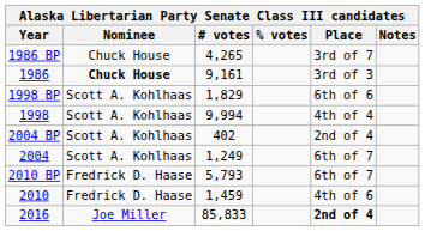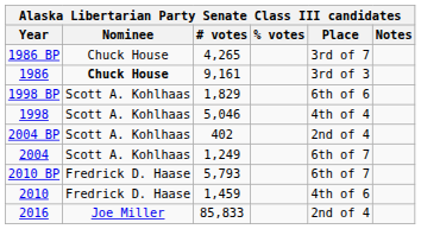 <table class=wikitable style="text-align:center;">
 <tr style="background:lightgrey;">
 <th colspan="9">Alaska Libertarian Party Senate Class III candidates</th>
 </tr>
 <tr style="background:lightgrey;">
 <th>Year</th>
 <th>Nominee</th>
 <th># votes</th>
 <th>% votes</th>
 <th>Place</th>
 <th>Notes</th>
 </tr>
 <tr>
 <td><a href='#'>1986 BP</a></td>
 <td>Chuck House</td>
 <td>4,265</td>
 <td></td>
 <td>3rd of 7</td>
 <td></td>
 </tr>
 <tr>
 <td><a href='#'>1986</a></td>
 <td><strong>Chuck House</strong></td>
 <td>9,161</td>
 <td></td>
 <td>3rd of 3</td>
 <td></td>
 </tr>
 <tr>
 <td><a href='#'>1998 BP</a></td>
 <td>Scott A. Kohlhaas</td>
 <td>1,829</td>
 <td></td>
 <td>6th of 6</td>
 <td></td>
 </tr>
 <tr>
 <td><a href='#'>1998</a></td>
 <td>Scott A. Kohlhaas</td>
-<td>9,994</td>
+<td>5,046</td>
 <td></td>
 <td>4th of 4</td>
 <td></td>
 </tr>
 <tr>
 <td><a href='#'>2004 BP</a></td>
 <td>Scott A. Kohlhaas</td>
 <td>402</td>
 <td></td>
 <td>2nd of 4</td>
 <td></td>
 </tr>
 <tr>
 <td><a href='#'>2004</a></td>
 <td>Scott A. Kohlhaas</td>
 <td>1,249</td>
 <td></td>
 <td>6th of 7</td>
 <td></td>
 </tr>
 <tr>
 <td><a href='#'>2010 BP</a></td>
 <td>Fredrick D. Haase</td>
 <td>5,793</td>
 <td></td>
 <td>6th of 7</td>
 <td></td>
 </tr>
 <tr>
 <td><a href='#'>2010</a></td>
 <td>Fredrick D. Haase</td>
 <td>1,459</td>
 <td></td>
 <td>4th of 6</td>
 <td></td>
 </tr>
 <tr>
 <td><a href='#'>2016</a></td>
 <td><a href='#'>Joe Miller</a></td>
 <td>85,833</td>
 <td></td>
-<td><strong>2nd of 4</strong></td>
+<td>2nd of 4</td>
 <td></td>
 </tr>
 </table>
